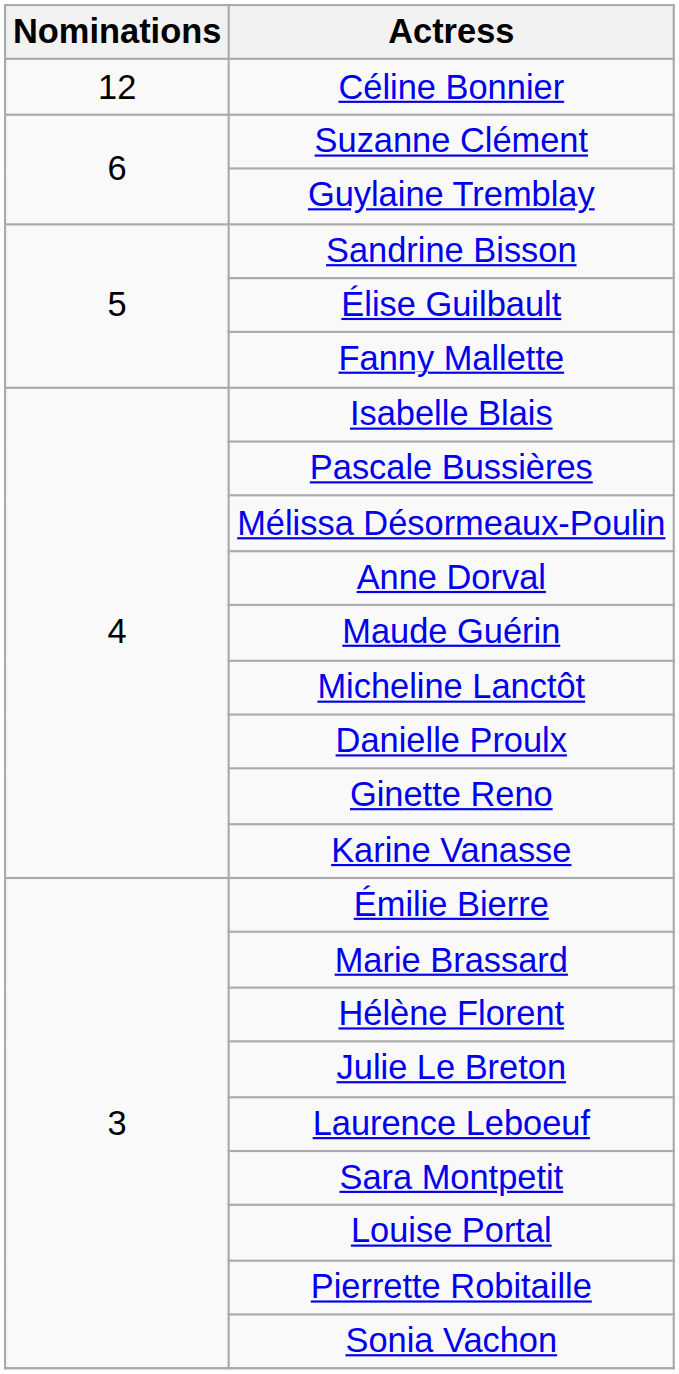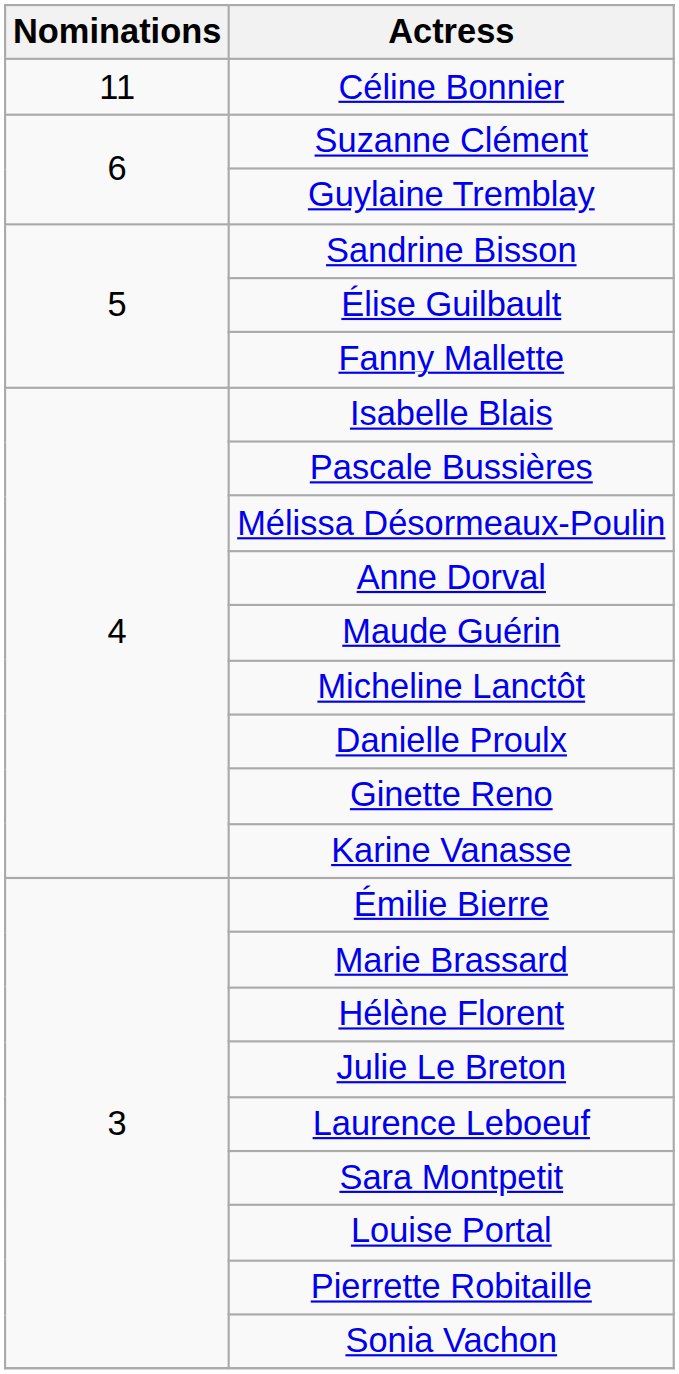 <table class="wikitable" style="text-align:center;">
 <tr>
 <th scope="col" width="1">Nominations</th>
 <th scope="col" align="center">Actress</th>
 </tr>
 <tr>
-<td rowspan="1" style="text-align:center;">12</td>
+<td rowspan="1" style="text-align:center;">11</td>
 <td><a href='#'>Céline Bonnier</a></td>
 </tr>
 <tr>
 <td rowspan="2" style="text-align:center;">6</td>
 <td><a href='#'>Suzanne Clément</a></td>
 </tr>
 <tr>
 <td><a href='#'>Guylaine Tremblay</a></td>
 </tr>
 <tr>
 <td rowspan="3" style="text-align:center;">5</td>
 <td><a href='#'>Sandrine Bisson</a></td>
 </tr>
 <tr>
 <td><a href='#'>Élise Guilbault</a></td>
 </tr>
 <tr>
 <td><a href='#'>Fanny Mallette</a></td>
 </tr>
 <tr>
 <td rowspan="9" style="text-align:center;">4</td>
 <td><a href='#'>Isabelle Blais</a></td>
 </tr>
 <tr>
 <td><a href='#'>Pascale Bussières</a></td>
 </tr>
 <tr>
 <td><a href='#'>Mélissa Désormeaux-Poulin</a></td>
 </tr>
 <tr>
 <td><a href='#'>Anne Dorval</a></td>
 </tr>
 <tr>
 <td><a href='#'>Maude Guérin</a></td>
 </tr>
 <tr>
 <td><a href='#'>Micheline Lanctôt</a></td>
 </tr>
 <tr>
 <td><a href='#'>Danielle Proulx</a></td>
 </tr>
 <tr>
 <td><a href='#'>Ginette Reno</a></td>
 </tr>
 <tr>
 <td><a href='#'>Karine Vanasse</a></td>
 </tr>
 <tr>
 <td rowspan="9" style="text-align:center;">3</td>
 <td><a href='#'>Émilie Bierre</a></td>
 </tr>
 <tr>
 <td><a href='#'>Marie Brassard</a></td>
 </tr>
 <tr>
 <td><a href='#'>Hélène Florent</a></td>
 </tr>
 <tr>
 <td><a href='#'>Julie Le Breton</a></td>
 </tr>
 <tr>
 <td><a href='#'>Laurence Leboeuf</a></td>
 </tr>
 <tr>
 <td><a href='#'>Sara Montpetit</a></td>
 </tr>
 <tr>
 <td><a href='#'>Louise Portal</a></td>
 </tr>
 <tr>
 <td><a href='#'>Pierrette Robitaille</a></td>
 </tr>
 <tr>
 <td><a href='#'>Sonia Vachon</a></td>
 </tr>
 <tr>
 </tr>
 </table>
